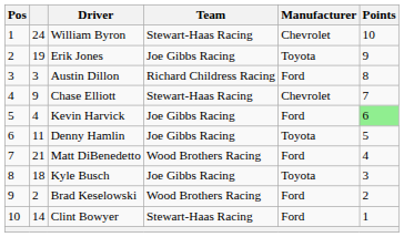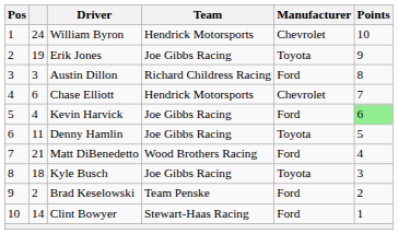 <table class="wikitable" style="font-size:98%">
 <tr>
 <th>Pos</th>
 <th></th>
 <th>Driver</th>
 <th>Team</th>
 <th>Manufacturer</th>
 <th>Points</th>
 </tr>
 <tr>
 <td>1</td>
 <td>24</td>
 <td>William Byron</td>
-<td>Stewart-Haas Racing</td>
+<td>Hendrick Motorsports</td>
 <td>Chevrolet</td>
 <td>10</td>
 </tr>
 <tr>
 <td>2</td>
 <td>19</td>
 <td>Erik Jones</td>
 <td>Joe Gibbs Racing</td>
 <td>Toyota</td>
 <td>9</td>
 </tr>
 <tr>
 <td>3</td>
 <td>3</td>
 <td>Austin Dillon</td>
 <td>Richard Childress Racing</td>
 <td>Ford</td>
 <td>8</td>
 </tr>
 <tr>
 <td>4</td>
-<td>9</td>
+<td>6</td>
 <td>Chase Elliott</td>
-<td>Stewart-Haas Racing</td>
+<td>Hendrick Motorsports</td>
 <td>Chevrolet</td>
 <td>7</td>
 </tr>
 <tr>
 <td>5</td>
 <td>4</td>
 <td>Kevin Harvick</td>
 <td>Joe Gibbs Racing</td>
 <td>Ford</td>
 <td style="background: lightgreen;">6</td>
 </tr>
 <tr>
 <td>6</td>
 <td>11</td>
 <td>Denny Hamlin</td>
 <td>Joe Gibbs Racing</td>
 <td>Toyota</td>
 <td>5</td>
 </tr>
 <tr>
 <td>7</td>
 <td>21</td>
 <td>Matt DiBenedetto</td>
 <td>Wood Brothers Racing</td>
 <td>Ford</td>
 <td>4</td>
 </tr>
 <tr>
 <td>8</td>
 <td>18</td>
 <td>Kyle Busch</td>
 <td>Joe Gibbs Racing</td>
 <td>Toyota</td>
 <td>3</td>
 </tr>
 <tr>
 <td>9</td>
 <td>2</td>
 <td>Brad Keselowski</td>
-<td>Wood Brothers Racing</td>
+<td>Team Penske</td>
 <td>Ford</td>
 <td>2</td>
 </tr>
 <tr>
 <td>10</td>
 <td>14</td>
 <td>Clint Bowyer</td>
 <td>Stewart-Haas Racing</td>
 <td>Ford</td>
 <td>1</td>
 </tr>
 <tr>
 <th colspan="6"></th>
 </tr>
 </table>
